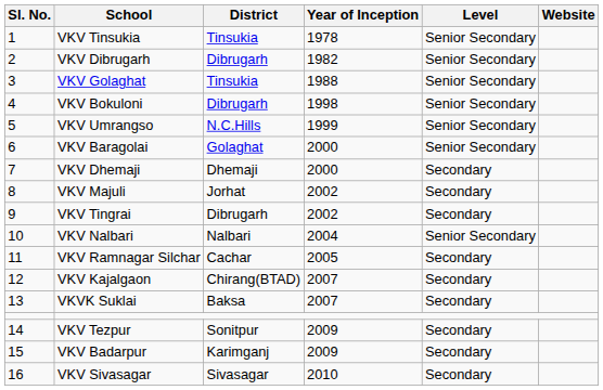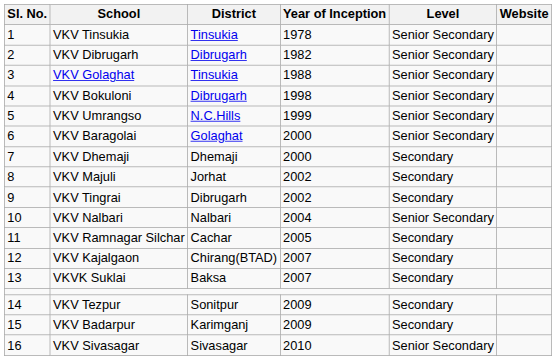 <table class="wikitable sortable">
 <tr>
 <th>Sl. No.</th>
 <th>School</th>
 <th>District</th>
 <th>Year of Inception</th>
 <th>Level</th>
 <th>Website</th>
 </tr>
 <tr>
 <td>1</td>
 <td>VKV Tinsukia</td>
 <td><a href='#'>Tinsukia</a></td>
 <td>1978</td>
 <td>Senior Secondary</td>
 <td></td>
 </tr>
 <tr>
 <td>2</td>
 <td>VKV Dibrugarh</td>
 <td><a href='#'>Dibrugarh</a></td>
 <td>1982</td>
 <td>Senior Secondary</td>
 <td></td>
 </tr>
 <tr>
 <td>3</td>
 <td><a href='#'>VKV Golaghat</a></td>
 <td><a href='#'>Tinsukia</a></td>
 <td>1988</td>
 <td>Senior Secondary</td>
 <td></td>
 </tr>
 <tr>
 <td>4</td>
 <td>VKV Bokuloni</td>
 <td><a href='#'>Dibrugarh</a></td>
 <td>1998</td>
 <td>Senior Secondary</td>
 <td></td>
 </tr>
 <tr>
 <td>5</td>
 <td>VKV Umrangso</td>
 <td><a href='#'>N.C.Hills</a></td>
 <td>1999</td>
 <td>Senior Secondary</td>
 <td></td>
 </tr>
 <tr>
 <td>6</td>
 <td>VKV Baragolai</td>
 <td><a href='#'>Golaghat</a></td>
 <td>2000</td>
 <td>Senior Secondary</td>
 <td></td>
 </tr>
 <tr>
 <td>7</td>
 <td>VKV Dhemaji</td>
 <td>Dhemaji</td>
 <td>2000</td>
 <td>Secondary</td>
 <td></td>
 </tr>
 <tr>
 <td>8</td>
 <td>VKV Majuli</td>
 <td>Jorhat</td>
 <td>2002</td>
 <td>Secondary</td>
 <td></td>
 </tr>
 <tr>
 <td>9</td>
 <td>VKV Tingrai</td>
 <td>Dibrugarh</td>
 <td>2002</td>
 <td>Secondary</td>
 <td></td>
 </tr>
 <tr>
 <td>10</td>
 <td>VKV Nalbari</td>
 <td>Nalbari</td>
 <td>2004</td>
 <td>Senior Secondary</td>
 <td></td>
 </tr>
 <tr>
 <td>11</td>
 <td>VKV Ramnagar Silchar</td>
 <td>Cachar</td>
 <td>2005</td>
 <td>Secondary</td>
 <td></td>
 </tr>
 <tr>
 <td>12</td>
 <td>VKV Kajalgaon</td>
 <td>Chirang(BTAD)</td>
 <td>2007</td>
 <td>Secondary</td>
 <td></td>
 </tr>
 <tr>
 <td>13</td>
 <td>VKVK Suklai</td>
 <td>Baksa</td>
 <td>2007</td>
 <td>Secondary</td>
 <td></td>
 </tr>
 <tr>
 <td></td>
 </tr>
 <tr>
 <td>14</td>
 <td>VKV Tezpur</td>
 <td>Sonitpur</td>
 <td>2009</td>
 <td>Secondary</td>
 <td></td>
 </tr>
 <tr>
 <td>15</td>
 <td>VKV Badarpur</td>
 <td>Karimganj</td>
 <td>2009</td>
 <td>Secondary</td>
 <td></td>
 </tr>
 <tr>
 <td>16</td>
 <td>VKV Sivasagar</td>
 <td>Sivasagar</td>
 <td>2010</td>
-<td>Secondary</td>
+<td>Senior Secondary</td>
 <td></td>
 </tr>
 </table>
